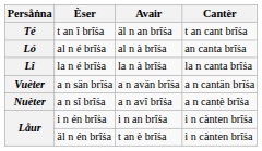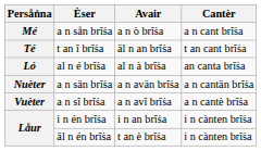 <table class="wikitable">
 <tr>
 <th>Persåṅna</th>
 <th>Èser</th>
 <th>Avair</th>
 <th>Cantèr</th>
+</tr>
+<tr>
+<th><em>Mé</em></th>
+<td>a n sån brîṡa</td>
+<td>a n ò brîṡa</td>
+<td>a n cant brîṡa</td>
 </tr>
 <tr>
 <th><em>Té</em></th>
 <td>t an î brîṡa</td>
 <td>äl n an brîṡa</td>
 <td>t an cant brîṡa</td>
 </tr>
 <tr>
 <th><em>Ló</em></th>
 <td>al n é brîṡa</td>
 <td>al n à brîṡa</td>
 <td>an canta brîṡa</td>
 </tr>
 <tr>
-<th><em>Lî</em></th>
-<td>la n é brîṡa</td>
-<td>la n à brîṡa</td>
-<td>la n canta brîṡa</td>
-</tr>
-<tr>
-<th><em>Vuèter</em></th>
+<th><em>Nuèter</em></th>
 <td>a n sän brîṡa</td>
 <td>a n avän brîṡa</td>
 <td>a n cantän brîṡa</td>
 </tr>
 <tr>
-<th><em>Nuèter</em></th>
+<th><em>Vuèter</em></th>
 <td>a n sî brîṡa</td>
 <td>a n avî brîṡa</td>
 <td>a n cantè brîṡa</td>
 </tr>
 <tr>
 <th rowspan="2"><em>Låur</em></th>
 <td>i n én brîṡa</td>
 <td>i n an brîṡa</td>
 <td>i n cànten brîṡa</td>
 </tr>
 <tr>
 <td>äl n én brîṡa</td>
 <td>t an è brîṡa</td>
 <td>i n cànten brîṡa</td>
 </tr>
 </table>
